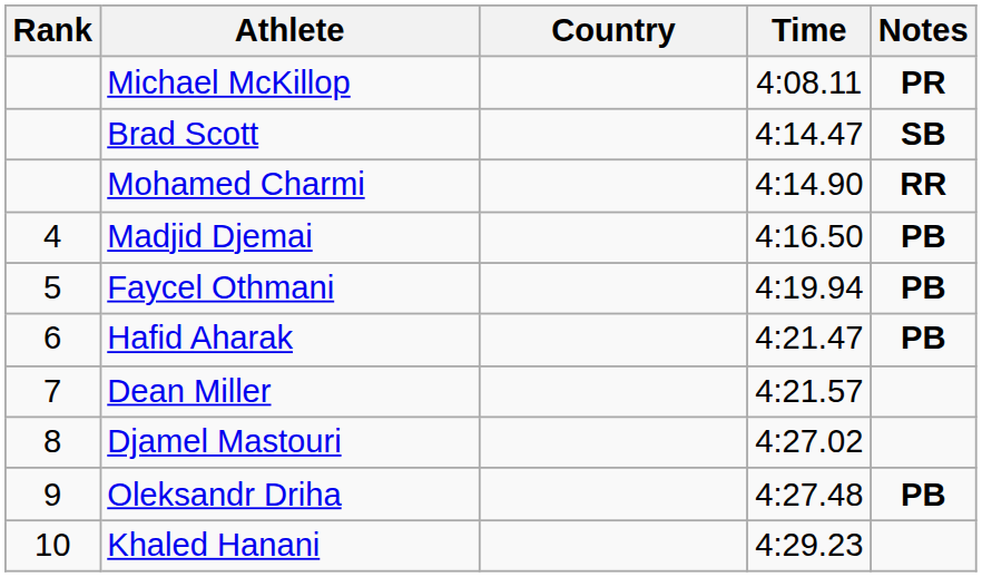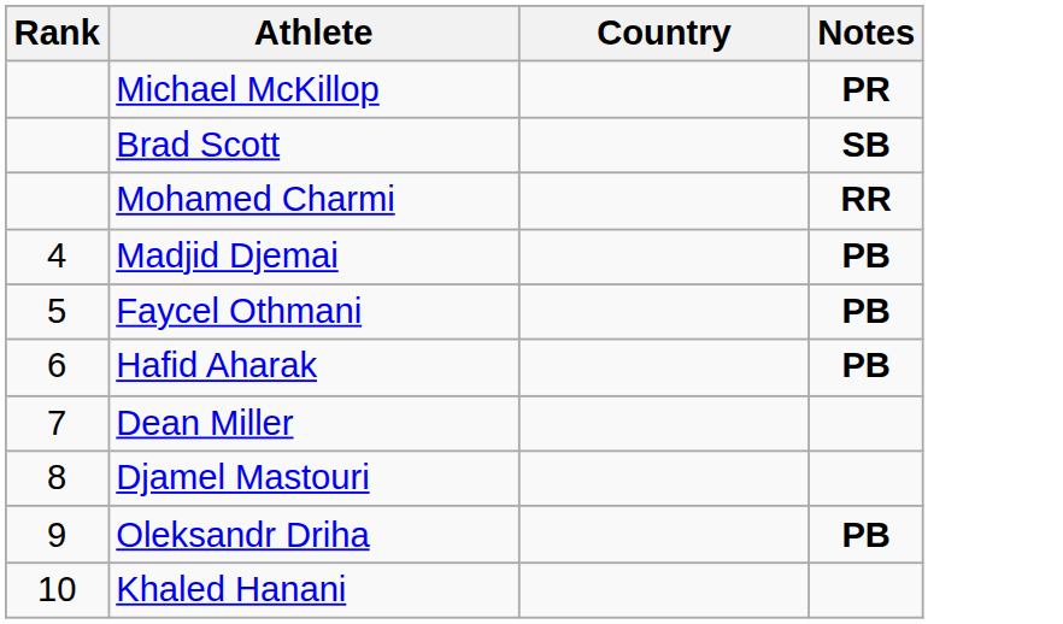 <table class="wikitable sortable" style="text-align:center">
 <tr>
 <th>Rank</th>
 <th style="width:180px">Athlete</th>
 <th style="width:125px">Country</th>
-<th>Time</th>
 <th>Notes</th>
 </tr>
 <tr>
 <td></td>
 <td style="text-align:left;"><a href='#'>Michael McKillop</a></td>
 <td style="text-align:left;"></td>
-<td>4:08.11</td>
 <td><strong>PR</strong></td>
 </tr>
 <tr>
 <td></td>
 <td style="text-align:left;"><a href='#'>Brad Scott</a></td>
 <td style="text-align:left;"></td>
-<td>4:14.47</td>
 <td><strong>SB</strong></td>
 </tr>
 <tr>
 <td></td>
 <td style="text-align:left;"><a href='#'>Mohamed Charmi</a></td>
 <td style="text-align:left;"></td>
-<td>4:14.90</td>
 <td><strong>RR</strong></td>
 </tr>
 <tr>
 <td>4</td>
 <td style="text-align:left;"><a href='#'>Madjid Djemai</a></td>
 <td style="text-align:left;"></td>
-<td>4:16.50</td>
 <td><strong>PB</strong></td>
 </tr>
 <tr>
 <td>5</td>
 <td style="text-align:left;"><a href='#'>Faycel Othmani</a></td>
 <td style="text-align:left;"></td>
-<td>4:19.94</td>
 <td><strong>PB</strong></td>
 </tr>
 <tr>
 <td>6</td>
 <td style="text-align:left;"><a href='#'>Hafid Aharak</a></td>
 <td style="text-align:left;"></td>
-<td>4:21.47</td>
 <td><strong>PB</strong></td>
 </tr>
 <tr>
 <td>7</td>
 <td style="text-align:left;"><a href='#'>Dean Miller</a></td>
 <td style="text-align:left;"></td>
-<td>4:21.57</td>
 <td></td>
 </tr>
 <tr>
 <td>8</td>
 <td style="text-align:left;"><a href='#'>Djamel Mastouri</a></td>
 <td style="text-align:left;"></td>
-<td>4:27.02</td>
 <td></td>
 </tr>
 <tr>
 <td>9</td>
 <td style="text-align:left;"><a href='#'>Oleksandr Driha</a></td>
 <td style="text-align:left;"></td>
-<td>4:27.48</td>
 <td><strong>PB</strong></td>
 </tr>
 <tr>
 <td>10</td>
 <td style="text-align:left;"><a href='#'>Khaled Hanani</a></td>
 <td style="text-align:left;"></td>
-<td>4:29.23</td>
 <td></td>
 </tr>
 </table>
